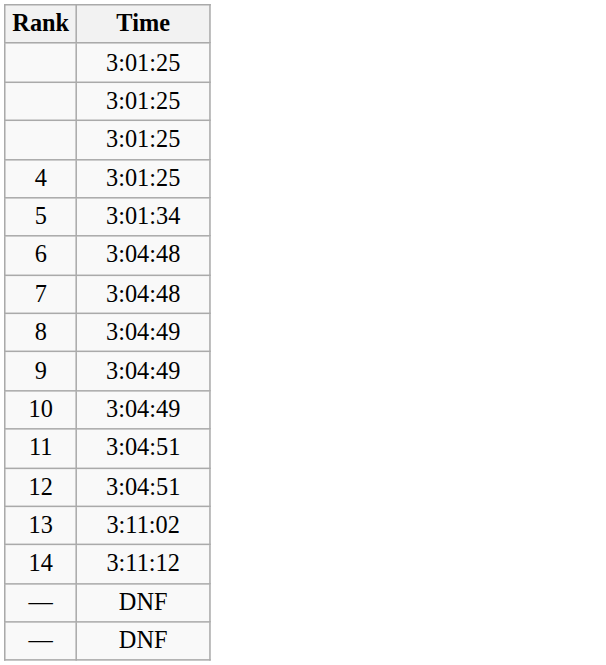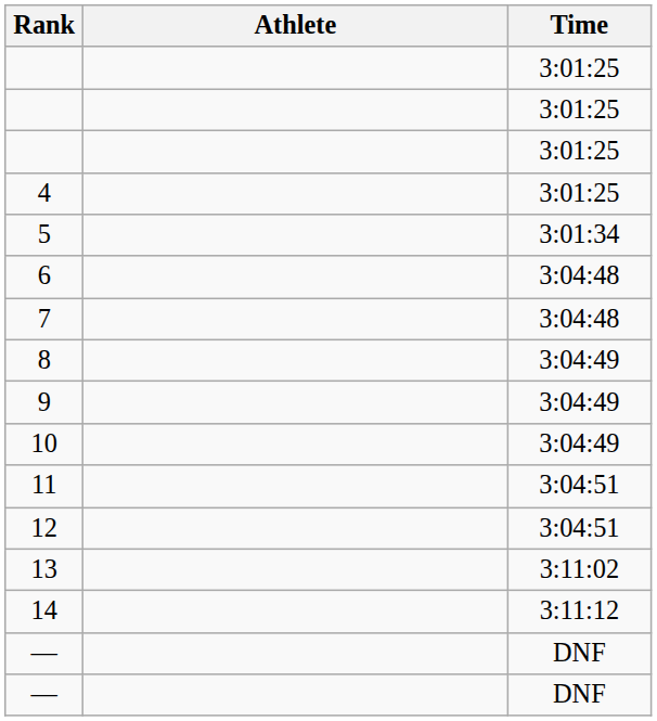 <table class=wikitable style="text-align:center">
 <tr>
 <th width=40>Rank</th>
+<th width=250>Athlete</th>
 <th width=80>Time</th>
 </tr>
 <tr>
 <td></td>
+<td align=left></td>
 <td>3:01:25</td>
 </tr>
 <tr>
 <td></td>
+<td align=left></td>
 <td>3:01:25</td>
 </tr>
 <tr>
 <td></td>
+<td align=left></td>
 <td>3:01:25</td>
 </tr>
 <tr>
 <td>4</td>
+<td align=left></td>
 <td>3:01:25</td>
 </tr>
 <tr>
 <td>5</td>
+<td align=left></td>
 <td>3:01:34</td>
 </tr>
 <tr>
 <td>6</td>
+<td align=left></td>
 <td>3:04:48</td>
 </tr>
 <tr>
 <td>7</td>
+<td align=left></td>
 <td>3:04:48</td>
 </tr>
 <tr>
 <td>8</td>
+<td align=left></td>
 <td>3:04:49</td>
 </tr>
 <tr>
 <td>9</td>
+<td align=left></td>
 <td>3:04:49</td>
 </tr>
 <tr>
 <td>10</td>
+<td align=left></td>
 <td>3:04:49</td>
 </tr>
 <tr>
 <td>11</td>
+<td align=left></td>
 <td>3:04:51</td>
 </tr>
 <tr>
 <td>12</td>
+<td align=left></td>
 <td>3:04:51</td>
 </tr>
 <tr>
 <td>13</td>
+<td align=left></td>
 <td>3:11:02</td>
 </tr>
 <tr>
 <td>14</td>
+<td align=left></td>
 <td>3:11:12</td>
 </tr>
 <tr>
 <td>—</td>
+<td align=left></td>
 <td>DNF</td>
 </tr>
 <tr>
 <td>—</td>
+<td align=left></td>
 <td>DNF</td>
 </tr>
 </table>
